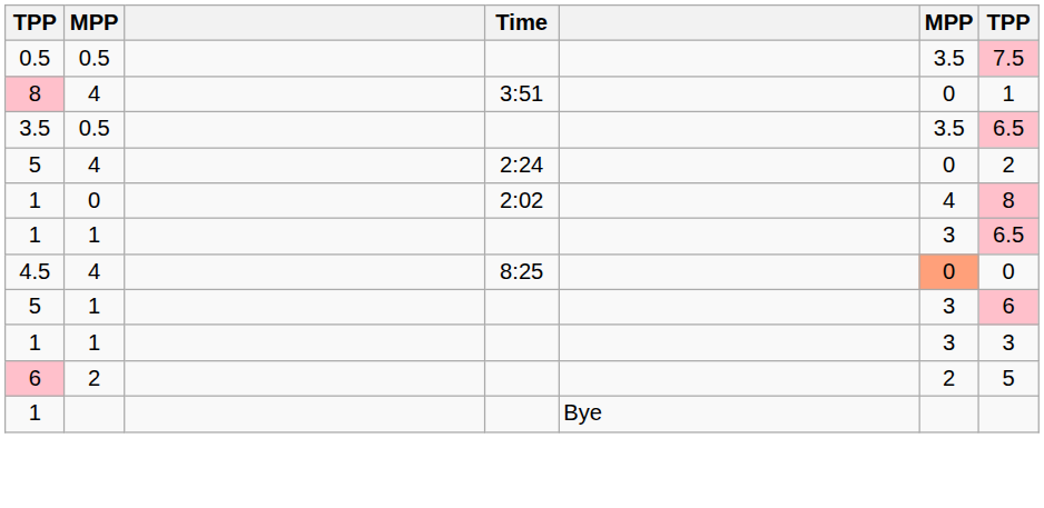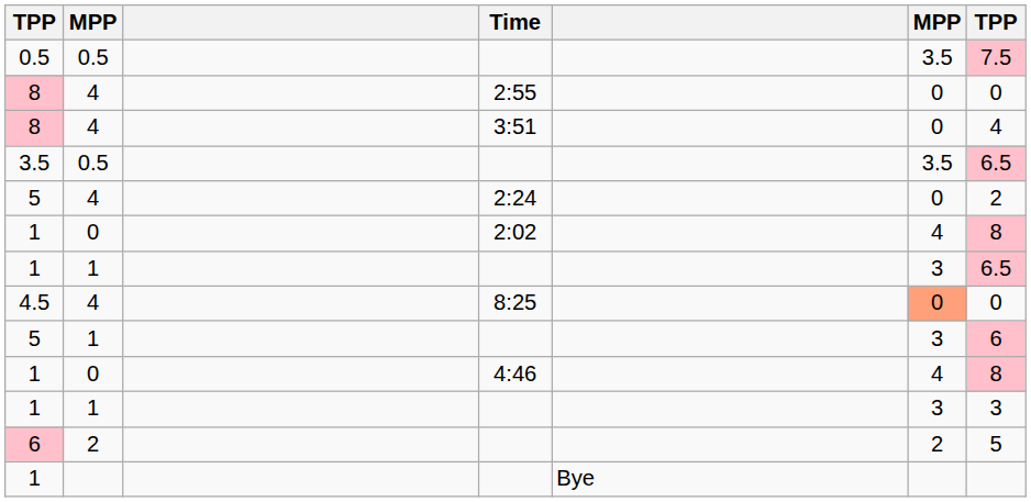 <table class="wikitable" style="text-align: center;" |>
 <tr>
 <th width="35">TPP</th>
 <th width="35">MPP</th>
 <th width="250"></th>
 <th width="45">Time</th>
 <th width="250"></th>
 <th width="35">MPP</th>
 <th width="35">TPP</th>
 </tr>
 <tr>
 <td>0.5</td>
 <td>0.5</td>
 <td style="text-align:left;"><strong></strong></td>
 <td></td>
 <td style="text-align:left;"></td>
 <td>3.5</td>
 <td bgcolor=pink>7.5</td>
 </tr>
 <tr>
 <td bgcolor=pink>8</td>
 <td>4</td>
 <td style="text-align:left;"></td>
+<td>2:55</td>
+<td style="text-align:left;"><strong></strong></td>
+<td>0</td>
+<td>0</td>
+</tr>
+<tr>
+<td bgcolor=pink>8</td>
+<td>4</td>
+<td style="text-align:left;"></td>
 <td>3:51</td>
 <td style="text-align:left;"><strong></strong></td>
 <td>0</td>
-<td>1</td>
+<td>4</td>
 </tr>
 <tr>
 <td>3.5</td>
 <td>0.5</td>
 <td style="text-align:left;"><strong></strong></td>
 <td></td>
 <td style="text-align:left;"></td>
 <td>3.5</td>
 <td bgcolor=pink>6.5</td>
 </tr>
 <tr>
 <td>5</td>
 <td>4</td>
 <td style="text-align:left;"></td>
 <td>2:24</td>
 <td style="text-align:left;"><strong></strong></td>
 <td>0</td>
 <td>2</td>
 </tr>
 <tr>
 <td>1</td>
 <td>0</td>
 <td style="text-align:left;"><strong></strong></td>
 <td>2:02</td>
 <td style="text-align:left;"></td>
 <td>4</td>
 <td bgcolor=pink>8</td>
 </tr>
 <tr>
 <td>1</td>
 <td>1</td>
 <td style="text-align:left;"><strong></strong></td>
 <td></td>
 <td style="text-align:left;"></td>
 <td>3</td>
 <td bgcolor=pink>6.5</td>
 </tr>
 <tr>
 <td>4.5</td>
 <td>4</td>
 <td style="text-align:left;"></td>
 <td>8:25</td>
 <td style="text-align:left;"><strong></strong></td>
 <td style="background: lightsalmon;">0</td>
 <td>0</td>
 </tr>
 <tr>
 <td>5</td>
 <td>1</td>
 <td style="text-align:left;"><strong></strong></td>
 <td></td>
 <td style="text-align:left;"></td>
 <td>3</td>
 <td bgcolor=pink>6</td>
 </tr>
 <tr>
 <td>1</td>
+<td>0</td>
+<td style="text-align:left;"><strong></strong></td>
+<td>4:46</td>
+<td style="text-align:left;"></td>
+<td>4</td>
+<td bgcolor=pink>8</td>
+</tr>
+<tr>
+<td>1</td>
 <td>1</td>
 <td style="text-align:left;"><strong></strong></td>
 <td></td>
 <td style="text-align:left;"></td>
 <td>3</td>
 <td>3</td>
 </tr>
 <tr>
 <td bgcolor=pink>6</td>
 <td>2</td>
 <td style="text-align:left;"></td>
 <td></td>
 <td style="text-align:left;"></td>
 <td>2</td>
 <td>5</td>
 </tr>
 <tr>
 <td>1</td>
 <td></td>
 <td style="text-align:left;"><strong></strong></td>
 <td></td>
 <td style="text-align:left;">Bye</td>
 <td></td>
 <td></td>
 </tr>
 </table>
